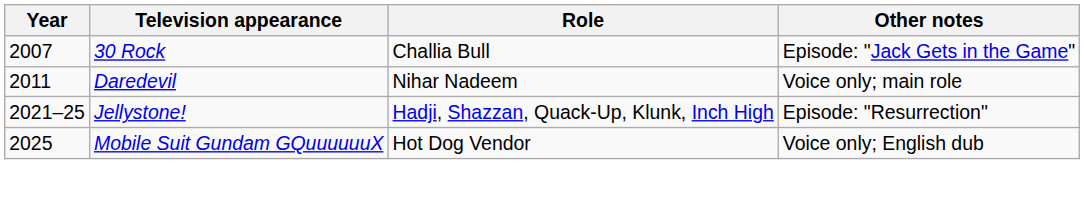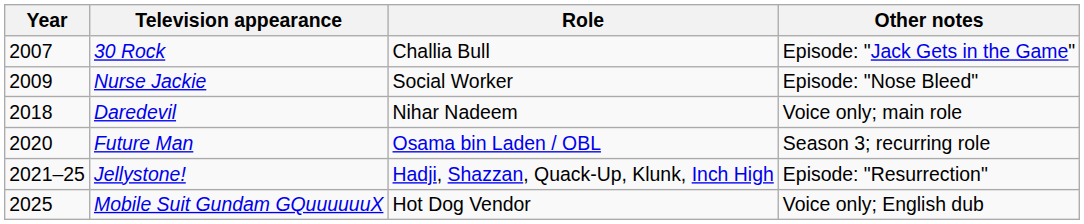 <table class="wikitable sortable" style="font-size:90%;">
 <tr>
 <th>Year</th>
 <th>Television appearance</th>
 <th>Role</th>
 <th class="unsortable">Other notes</th>
 </tr>
 <tr>
 <td>2007</td>
 <td><em><a href='#'>30 Rock</a></em></td>
 <td>Challia Bull</td>
 <td>Episode: "<a href='#'>Jack Gets in the Game</a>"</td>
 </tr>
 <tr>
-<td>2011</td>
+<td>2009</td>
+<td><em><a href='#'>Nurse Jackie</a></em></td>
+<td>Social Worker</td>
+<td>Episode: "Nose Bleed"</td>
+</tr>
+<tr>
+<td>2018</td>
 <td><em><a href='#'>Daredevil</a></em></td>
 <td>Nihar Nadeem</td>
 <td>Voice only; main role</td>
+</tr>
+<tr>
+<td>2020</td>
+<td><em><a href='#'>Future Man</a></em></td>
+<td><a href='#'>Osama bin Laden / OBL</a></td>
+<td>Season 3; recurring role</td>
 </tr>
 <tr>
 <td>2021–25</td>
 <td><em><a href='#'>Jellystone!</a></em></td>
 <td><a href='#'>Hadji</a>, <a href='#'>Shazzan</a>, Quack-Up, Klunk, <a href='#'>Inch High</a></td>
 <td>Episode: "Resurrection"</td>
 </tr>
 <tr>
 <td>2025</td>
 <td><em><a href='#'>Mobile Suit Gundam GQuuuuuuX</a></em></td>
 <td>Hot Dog Vendor</td>
 <td>Voice only; English dub</td>
 </tr>
 </table>
